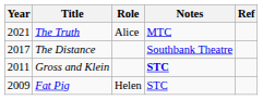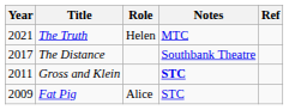 <table class="wikitable sortable">
 <tr>
 <th>Year</th>
 <th>Title</th>
 <th>Role</th>
 <th>Notes</th>
 <th>Ref</th>
 </tr>
 <tr>
 <td>2021</td>
 <td><em><a href='#'>The Truth</a></em></td>
-<td>Alice</td>
+<td>Helen</td>
 <td><a href='#'>MTC</a></td>
 <td></td>
 </tr>
 <tr>
 <td>2017</td>
 <td><em>The Distance</em></td>
 <td></td>
 <td><a href='#'>Southbank Theatre</a></td>
 <td></td>
 </tr>
 <tr>
 <td>2011</td>
 <td><em>Gross and Klein</em></td>
 <td></td>
 <td><strong><a href='#'>STC</a></strong></td>
 <td></td>
 </tr>
 <tr>
 <td>2009</td>
 <td><em><a href='#'>Fat Pig</a></em></td>
-<td>Helen</td>
+<td>Alice</td>
 <td><a href='#'>STC</a></td>
 <td></td>
 </tr>
 </table>
